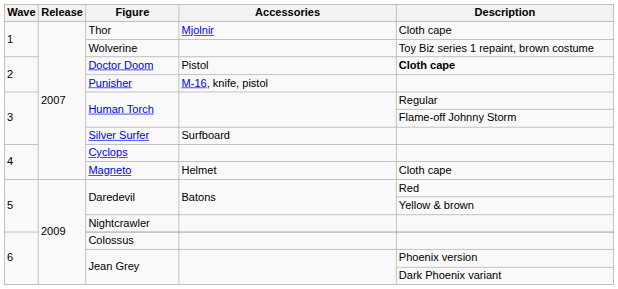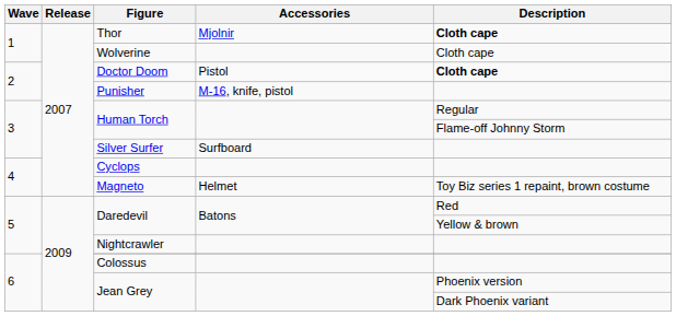 <table class="wikitable" style="width:100%;">
 <tr>
 <th width=5%>Wave</th>
 <th width=5%>Release</th>
 <th width=15%>Figure</th>
 <th width=35%>Accessories</th>
 <th width=35%>Description</th>
 </tr>
 <tr>
 <td rowspan=2>1</td>
 <td rowspan=9>2007</td>
 <td>Thor</td>
 <td><a href='#'>Mjolnir</a></td>
-<td>Cloth cape</td>
+<td><strong>Cloth cape</strong></td>
 </tr>
 <tr>
 <td>Wolverine</td>
 <td></td>
-<td>Toy Biz series 1 repaint, brown costume</td>
+<td>Cloth cape</td>
 </tr>
 <tr>
 <td rowspan=2>2</td>
 <td><a href='#'>Doctor Doom</a></td>
 <td>Pistol</td>
 <td><strong>Cloth cape</strong></td>
 </tr>
 <tr>
 <td><a href='#'>Punisher</a></td>
 <td><a href='#'>M-16</a>, knife, pistol</td>
 <td></td>
 </tr>
 <tr>
 <td rowspan=3>3</td>
 <td rowspan=2><a href='#'>Human Torch</a></td>
 <td rowspan=2></td>
 <td>Regular</td>
 </tr>
 <tr>
 <td>Flame-off Johnny Storm</td>
 </tr>
 <tr>
 <td><a href='#'>Silver Surfer</a></td>
 <td>Surfboard</td>
 <td></td>
 </tr>
 <tr>
 <td rowspan=2>4</td>
 <td><a href='#'>Cyclops</a></td>
 <td></td>
 <td></td>
 </tr>
 <tr>
 <td><a href='#'>Magneto</a></td>
 <td>Helmet</td>
-<td>Cloth cape</td>
+<td>Toy Biz series 1 repaint, brown costume</td>
 </tr>
 <tr>
 <td rowspan=3>5</td>
 <td rowspan=7>2009</td>
 <td rowspan=2>Daredevil</td>
 <td rowspan=2>Batons</td>
 <td>Red</td>
 </tr>
 <tr>
 <td>Yellow & brown</td>
 </tr>
 <tr>
 <td>Nightcrawler</td>
 <td></td>
 <td></td>
 </tr>
 <tr>
 <td rowspan=4>6</td>
 </tr>
 <tr>
 <td>Colossus</td>
 <td></td>
 <td></td>
 </tr>
 <tr>
 <td rowspan=2>Jean Grey</td>
 <td rowspan=2></td>
 <td>Phoenix version</td>
 </tr>
 <tr>
 <td>Dark Phoenix variant</td>
 </tr>
 </table>
